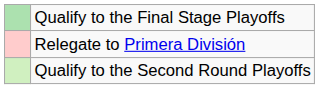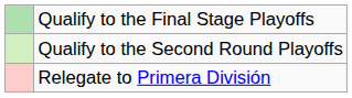 <table class="wikitable">
 <tr>
 <td style="background:#ACE1AF;">    </td>
 <td>Qualify to the Final Stage Playoffs</td>
 </tr>
 <tr>
+<td style="background:#D0F0C0;">    </td>
+<td>Qualify to the Second Round Playoffs</td>
+</tr>
+<tr>
 <td style="background:#FFCCCC;">    </td>
 <td>Relegate to <a href='#'>Primera División</a></td>
 </tr>
-<tr>
-<td style="background:#D0F0C0;">    </td>
-<td>Qualify to the Second Round Playoffs</td>
-</tr>
 </table>
